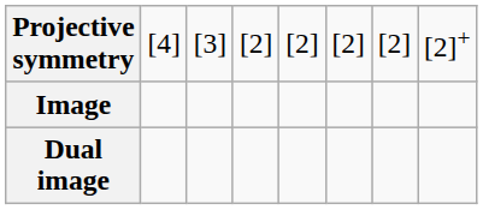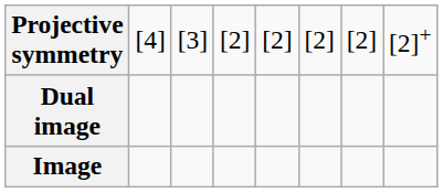 <table class=wikitable>
 <tr align=center>
 <th>Projective<br>symmetry</th>
 <td>[4]</td>
 <td>[3]</td>
 <td>[2]</td>
 <td>[2]</td>
 <td>[2]</td>
 <td>[2]</td>
 <td>[2]<sup>+</sup></td>
 </tr>
 <tr align=center>
+<th>Dual<br>image</th>
+<td></td>
+<td></td>
+<td></td>
+<td></td>
+<td></td>
+<td></td>
+<td></td>
+</tr>
+<tr align=center>
 <th>Image</th>
 <td></td>
 <td></td>
 <td></td>
 <td></td>
 <td></td>
 <td></td>
 <td></td>
 </tr>
-<tr align=center>
-<th>Dual<br>image</th>
-<td></td>
-<td></td>
-<td></td>
-<td></td>
-<td></td>
-<td></td>
-<td></td>
-</tr>
 </table>
